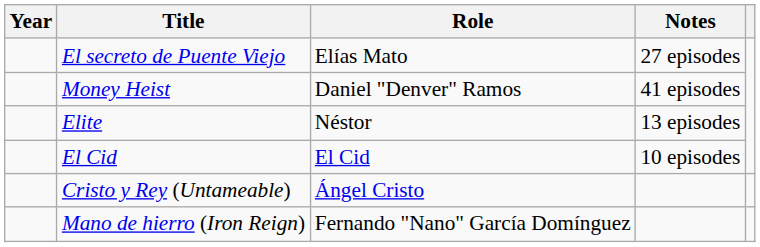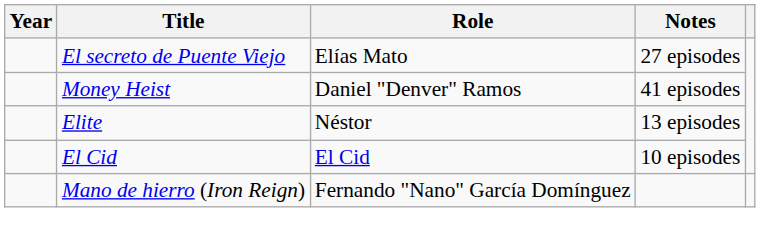 <table class="wikitable">
 <tr>
 <th>Year</th>
 <th>Title</th>
 <th>Role</th>
 <th>Notes</th>
 <th></th>
 </tr>
 <tr>
 <td></td>
 <td><em><a href='#'>El secreto de Puente Viejo</a></em></td>
 <td>Elías Mato</td>
 <td>27 episodes</td>
 </tr>
 <tr>
 <td></td>
 <td><em><a href='#'>Money Heist</a></em></td>
 <td>Daniel "Denver" Ramos</td>
 <td>41 episodes</td>
 </tr>
 <tr>
 <td></td>
 <td><em><a href='#'>Elite</a></em></td>
 <td>Néstor</td>
 <td>13 episodes</td>
 </tr>
 <tr>
 <td></td>
 <td><em><a href='#'>El Cid</a></em></td>
 <td><a href='#'>El Cid</a></td>
 <td>10 episodes</td>
 </tr>
 <tr>
 <td></td>
-<td><em><a href='#'>Cristo y Rey</a></em> (<em>Untameable</em>)</td>
-<td><a href='#'>Ángel Cristo</a></td>
-<td></td>
-<td></td>
-</tr>
-<tr>
-<td></td>
 <td><em><a href='#'>Mano de hierro</a></em> (<em>Iron Reign</em>)</td>
 <td>Fernando "Nano" García Domínguez</td>
 <td></td>
 <td></td>
 </tr>
 </table>
